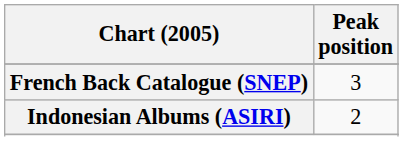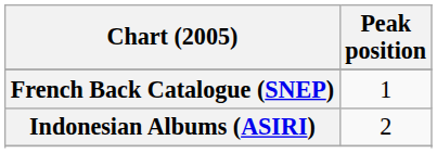 <table class="wikitable sortable plainrowheaders">
 <tr>
 <th scope="col">Chart (2005)</th>
 <th scope="col">Peak<br>position</th>
 </tr>
 <tr>
 </tr>
 <tr>
 </tr>
 <tr>
 <th scope="row">French Back Catalogue (<a href='#'>SNEP</a>)</th>
-<td style="text-align:center;">3</td>
+<td style="text-align:center;">1</td>
 </tr>
 <tr>
 <th scope="row">Indonesian Albums (<a href='#'>ASIRI</a>)</th>
 <td style="text-align:center;">2</td>
 </tr>
 <tr>
 </tr>
 <tr>
 </tr>
 <tr>
 </tr>
 </table>
